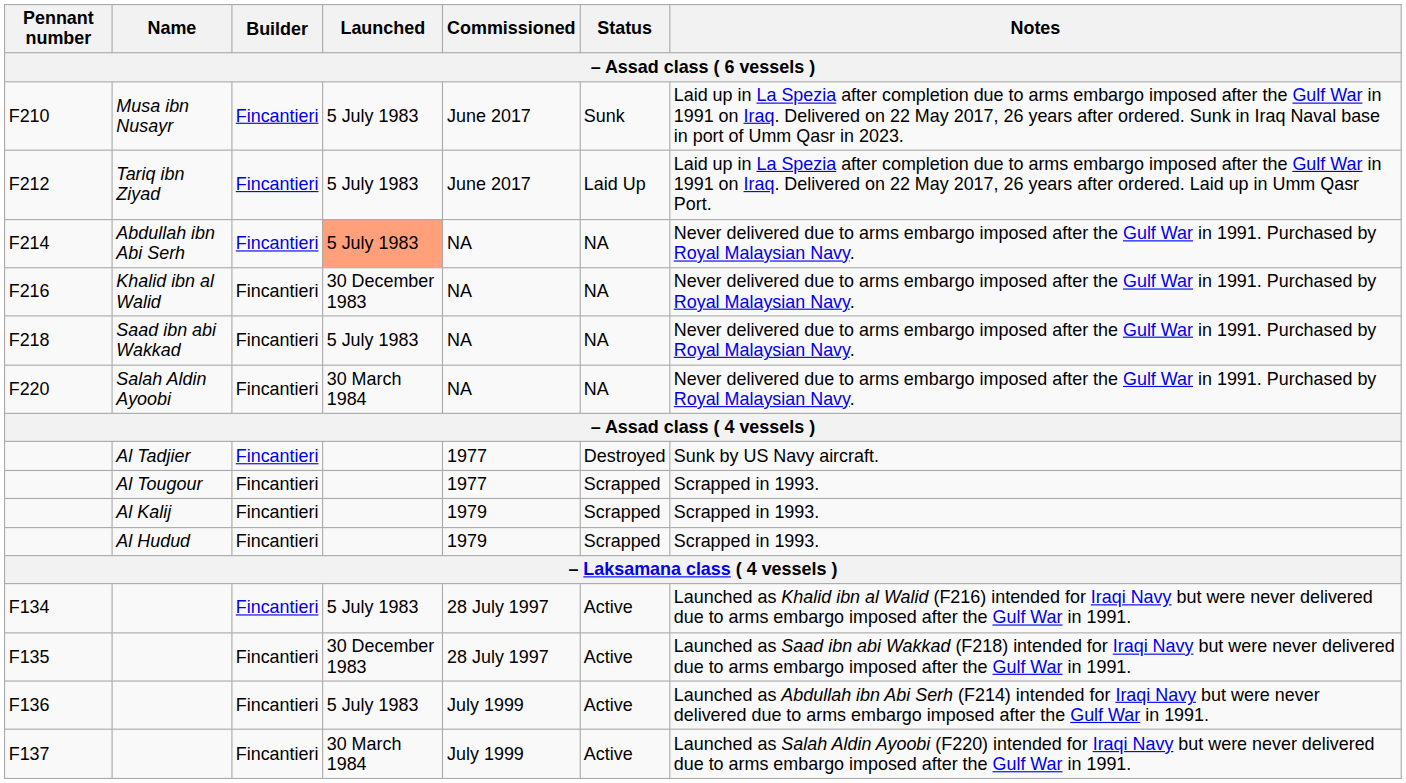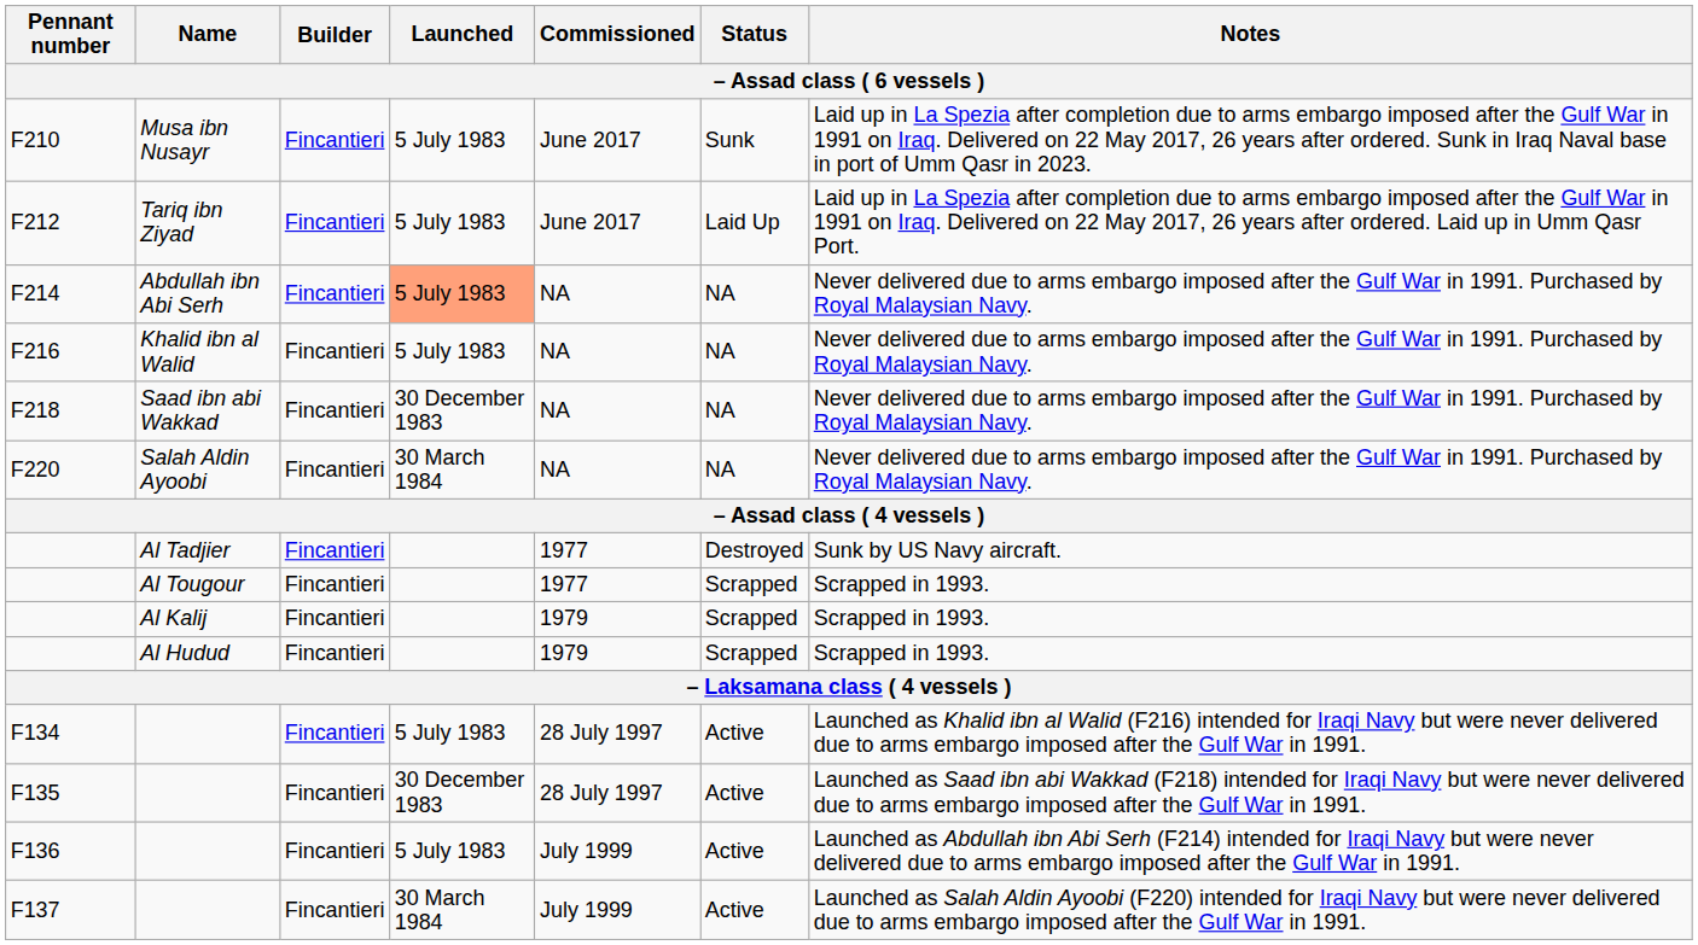 <table class="wikitable">
 <tr>
 <th>Pennant number</th>
 <th>Name</th>
 <th style="line-height:1.2em;">Builder</th>
 <th>Launched</th>
 <th>Commissioned</th>
 <th>Status</th>
 <th>Notes</th>
 </tr>
 <tr>
 <th colspan="7"> – Assad class  ( 6 vessels )</th>
 </tr>
 <tr>
 <td>F210</td>
 <td><em>Musa ibn Nusayr</em></td>
 <td><a href='#'>Fincantieri</a></td>
 <td>5 July 1983</td>
 <td>June 2017</td>
 <td>Sunk</td>
 <td>Laid up in <a href='#'>La Spezia</a> after completion due to arms embargo imposed after the <a href='#'>Gulf War</a> in 1991 on <a href='#'>Iraq</a>. Delivered on 22 May 2017, 26 years after ordered. Sunk in Iraq Naval base in port of Umm Qasr in 2023.</td>
 </tr>
 <tr>
 <td>F212</td>
 <td><em>Tariq ibn Ziyad</em></td>
 <td><a href='#'>Fincantieri</a></td>
 <td>5 July 1983</td>
 <td>June 2017</td>
 <td>Laid Up</td>
 <td>Laid up in <a href='#'>La Spezia</a> after completion due to arms embargo imposed after the <a href='#'>Gulf War</a> in 1991 on <a href='#'>Iraq</a>. Delivered on 22 May 2017, 26 years after ordered. Laid up in Umm Qasr Port.</td>
 </tr>
 <tr>
 <td>F214</td>
 <td><em>Abdullah ibn Abi Serh</em></td>
 <td><a href='#'>Fincantieri</a></td>
 <td style="background: lightsalmon;">5 July 1983</td>
 <td>NA</td>
 <td>NA</td>
 <td>Never delivered due to arms embargo imposed after the <a href='#'>Gulf War</a> in 1991. Purchased by <a href='#'>Royal Malaysian Navy</a>.</td>
 </tr>
 <tr>
 <td>F216</td>
 <td><em>Khalid ibn al Walid</em></td>
 <td>Fincantieri</td>
-<td>30 December 1983</td>
+<td>5 July 1983</td>
 <td>NA</td>
 <td>NA</td>
 <td>Never delivered due to arms embargo imposed after the <a href='#'>Gulf War</a> in 1991. Purchased by <a href='#'>Royal Malaysian Navy</a>.</td>
 </tr>
 <tr>
 <td>F218</td>
 <td><em>Saad ibn abi Wakkad</em></td>
 <td>Fincantieri</td>
-<td>5 July 1983</td>
+<td>30 December 1983</td>
 <td>NA</td>
 <td>NA</td>
 <td>Never delivered due to arms embargo imposed after the <a href='#'>Gulf War</a> in 1991. Purchased by <a href='#'>Royal Malaysian Navy</a>.</td>
 </tr>
 <tr>
 <td>F220</td>
 <td><em>Salah Aldin Ayoobi</em></td>
 <td>Fincantieri</td>
 <td>30 March 1984</td>
 <td>NA</td>
 <td>NA</td>
 <td>Never delivered due to arms embargo imposed after the <a href='#'>Gulf War</a> in 1991. Purchased by <a href='#'>Royal Malaysian Navy</a>.</td>
 </tr>
 <tr>
 <th colspan="7"> – Assad class ( 4 vessels )</th>
 </tr>
 <tr>
 <td></td>
 <td><em>Al Tadjier</em></td>
 <td><a href='#'>Fincantieri</a></td>
 <td></td>
 <td>1977</td>
 <td>Destroyed</td>
 <td>Sunk by US Navy aircraft.</td>
 </tr>
 <tr>
 <td></td>
 <td><em>Al Tougour</em></td>
 <td>Fincantieri</td>
 <td></td>
 <td>1977</td>
 <td>Scrapped</td>
 <td>Scrapped in 1993.</td>
 </tr>
 <tr>
 <td></td>
 <td><em>Al Kalij</em></td>
 <td>Fincantieri</td>
 <td></td>
 <td>1979</td>
 <td>Scrapped</td>
 <td>Scrapped in 1993.</td>
 </tr>
 <tr>
 <td></td>
 <td><em>Al Hudud</em></td>
 <td>Fincantieri</td>
 <td></td>
 <td>1979</td>
 <td>Scrapped</td>
 <td>Scrapped in 1993.</td>
 </tr>
 <tr>
 <th colspan="7"> – <a href='#'>Laksamana class</a> ( 4 vessels )</th>
 </tr>
 <tr>
 <td>F134</td>
 <td></td>
 <td><a href='#'>Fincantieri</a></td>
 <td>5 July 1983</td>
 <td>28 July 1997</td>
 <td>Active</td>
 <td>Launched as <em>Khalid ibn al Walid</em> (F216) intended for <a href='#'>Iraqi Navy</a> but were never delivered due to arms embargo imposed after the <a href='#'>Gulf War</a> in 1991.</td>
 </tr>
 <tr>
 <td>F135</td>
 <td></td>
 <td>Fincantieri</td>
 <td>30 December 1983</td>
 <td>28 July 1997</td>
 <td>Active</td>
 <td>Launched as <em>Saad ibn abi Wakkad</em> (F218) intended for <a href='#'>Iraqi Navy</a> but were never delivered due to arms embargo imposed after the <a href='#'>Gulf War</a> in 1991.</td>
 </tr>
 <tr>
 <td>F136</td>
 <td></td>
 <td>Fincantieri</td>
 <td>5 July 1983</td>
 <td>July 1999</td>
 <td>Active</td>
 <td>Launched as <em>Abdullah ibn Abi Serh</em> (F214) intended for <a href='#'>Iraqi Navy</a> but were never delivered due to arms embargo imposed after the <a href='#'>Gulf War</a> in 1991.</td>
 </tr>
 <tr>
 <td>F137</td>
 <td></td>
 <td>Fincantieri</td>
 <td>30 March 1984</td>
 <td>July 1999</td>
 <td>Active</td>
 <td>Launched as <em>Salah Aldin Ayoobi</em> (F220) intended for <a href='#'>Iraqi Navy</a> but were never delivered due to arms embargo imposed after the <a href='#'>Gulf War</a> in 1991.</td>
 </tr>
 </table>
